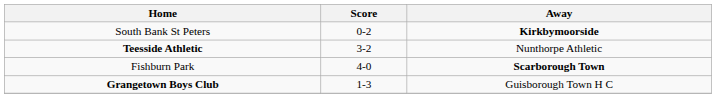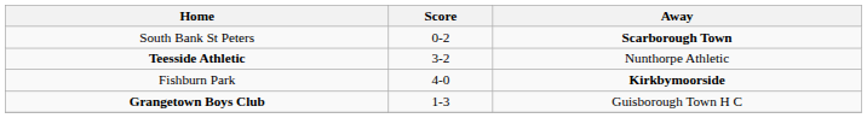 <table class="wikitable " style="text-align:center; width:80%;">
 <tr>
 <th>Home</th>
 <th>Score</th>
 <th>Away</th>
 </tr>
 <tr>
 <td>South Bank St Peters</td>
 <td>0-2</td>
-<td><strong>Kirkbymoorside</strong></td>
+<td><strong>Scarborough Town</strong></td>
 </tr>
 <tr>
 <td><strong>Teesside Athletic</strong></td>
 <td>3-2</td>
 <td>Nunthorpe Athletic</td>
 </tr>
 <tr>
 <td>Fishburn Park</td>
 <td>4-0</td>
-<td><strong>Scarborough Town</strong></td>
+<td><strong>Kirkbymoorside</strong></td>
 </tr>
 <tr>
 <td><strong>Grangetown Boys Club</strong></td>
 <td>1-3</td>
 <td>Guisborough Town H C</td>
 </tr>
 <tr>
 </tr>
 </table>
